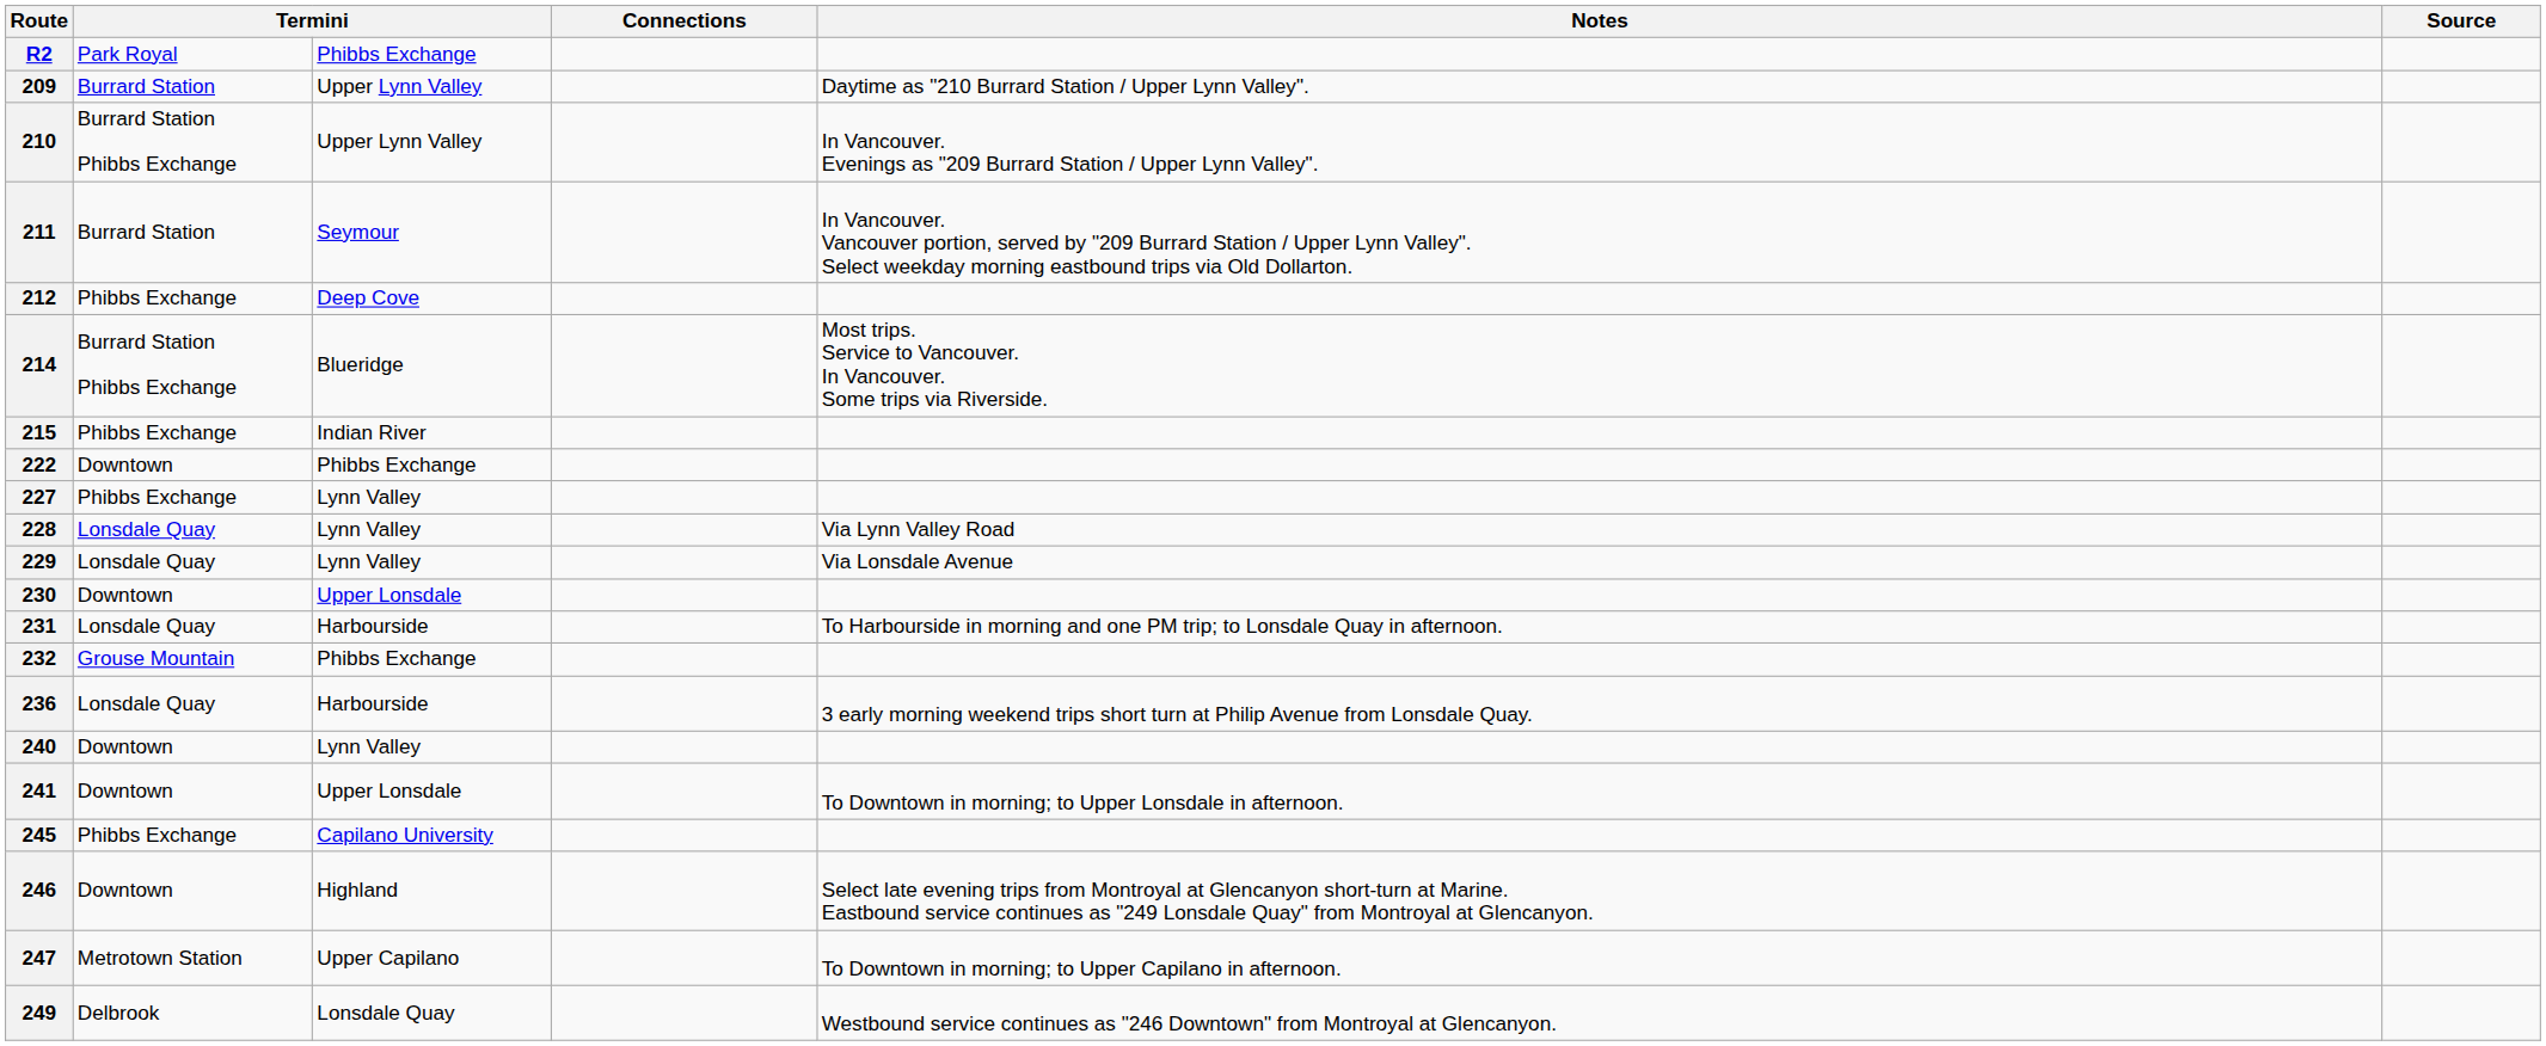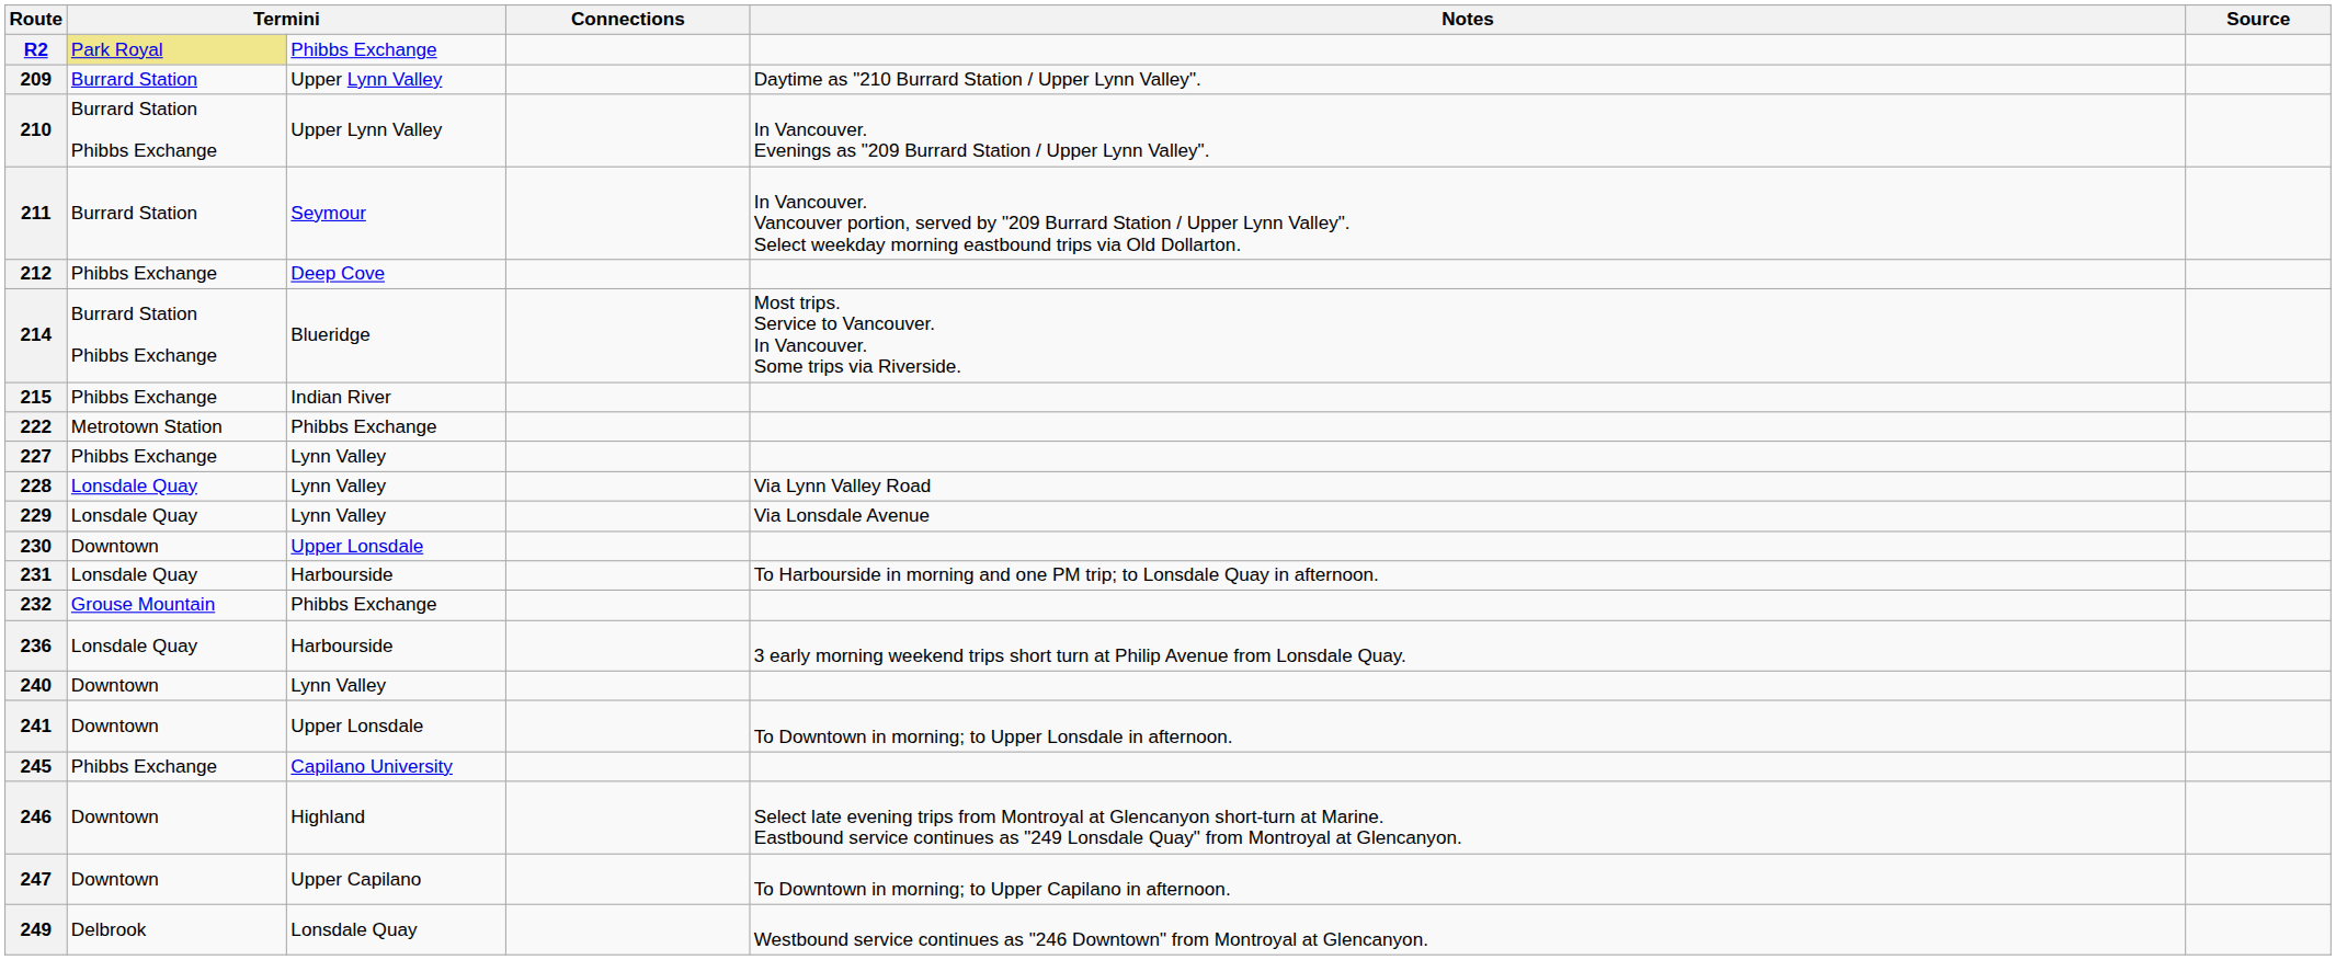 <table class="wikitable" style="width: 100%">
 <tr>
 <th width="40">Route</th>
 <th colspan=2>Termini</th>
 <th width="200">Connections</th>
 <th>Notes</th>
 <th>Source</th>
 </tr>
 <tr>
 <th><a href='#'>R2</a></th>
-<td><a href='#'>Park Royal</a></td>
+<td style="background: khaki;"><a href='#'>Park Royal</a></td>
 <td><a href='#'>Phibbs Exchange</a></td>
 <td></td>
 <td></td>
 <td style="text-align: center;"></td>
 </tr>
 <tr>
 <th>209</th>
 <td width="180"><a href='#'>Burrard Station</a></td>
 <td width="180">Upper <a href='#'>Lynn Valley</a><br></td>
 <td></td>
 <td> Daytime as "210 Burrard Station / Upper Lynn Valley".</td>
 <td style="text-align: center;"></td>
 </tr>
 <tr>
 <th>210</th>
 <td>Burrard Station<br><br>Phibbs Exchange</td>
 <td>Upper Lynn Valley<br></td>
 <td></td>
 <td><br> In Vancouver.<br> Evenings as "209 Burrard Station / Upper Lynn Valley".</td>
 <td style="text-align: center;"></td>
 </tr>
 <tr>
 <th>211</th>
 <td>Burrard Station</td>
 <td><a href='#'>Seymour</a><br></td>
 <td></td>
 <td><br> In Vancouver.<br> Vancouver portion, served by "209 Burrard Station / Upper Lynn Valley".<br>Select weekday morning eastbound trips via Old Dollarton.</td>
 <td style="text-align: center;"></td>
 </tr>
 <tr>
 <th>212</th>
 <td>Phibbs Exchange</td>
 <td><a href='#'>Deep Cove</a><br></td>
 <td></td>
 <td></td>
 <td style="text-align: center;"></td>
 </tr>
 <tr>
 <th>214</th>
 <td>Burrard Station<br><br>Phibbs Exchange</td>
 <td>Blueridge<br></td>
 <td></td>
 <td> Most trips.<br>  Service to Vancouver.<br> In Vancouver.<br>Some trips via Riverside.</td>
 <td style="text-align: center;"></td>
 </tr>
 <tr>
 <th>215</th>
 <td>Phibbs Exchange</td>
 <td>Indian River<br></td>
 <td></td>
 <td></td>
 <td style="text-align: center;"></td>
 </tr>
 <tr>
 <th>222</th>
-<td>Downtown<br></td>
+<td>Metrotown Station</td>
 <td>Phibbs Exchange</td>
 <td></td>
 <td> </td>
 <td style="text-align: center;"></td>
 </tr>
 <tr>
 <th>227</th>
 <td>Phibbs Exchange</td>
 <td>Lynn Valley</td>
 <td></td>
 <td></td>
 <td style="text-align: center;"></td>
 </tr>
 <tr>
 <th>228</th>
 <td><a href='#'>Lonsdale Quay</a></td>
 <td>Lynn Valley<br></td>
 <td></td>
 <td>Via Lynn Valley Road</td>
 <td style="text-align: center;"></td>
 </tr>
 <tr>
 <th>229</th>
 <td>Lonsdale Quay</td>
 <td>Lynn Valley</td>
 <td></td>
 <td>Via Lonsdale Avenue</td>
 <td style="text-align: center;"></td>
 </tr>
 <tr>
 <th>230</th>
 <td>Downtown<br></td>
 <td><a href='#'>Upper Lonsdale</a><br></td>
 <td></td>
 <td></td>
 <td style="text-align: center;"></td>
 </tr>
 <tr>
 <th>231</th>
 <td>Lonsdale Quay</td>
 <td>Harbourside<br></td>
 <td></td>
 <td> To Harbourside in morning and one PM trip; to Lonsdale Quay in afternoon.</td>
 <td style="text-align: center;"></td>
 </tr>
 <tr>
 <th>232</th>
 <td><a href='#'>Grouse Mountain</a></td>
 <td>Phibbs Exchange</td>
 <td></td>
 <td></td>
 <td style="text-align: center;"></td>
 </tr>
 <tr>
 <th>236</th>
 <td>Lonsdale Quay</td>
 <td>Harbourside<br></td>
 <td></td>
 <td><br>3 early morning weekend trips short turn at Philip Avenue from Lonsdale Quay.</td>
 <td style="text-align: center;"></td>
 </tr>
 <tr>
 <th>240</th>
 <td>Downtown<br></td>
 <td>Lynn Valley</td>
 <td></td>
 <td></td>
 <td style="text-align: center;"></td>
 </tr>
 <tr>
 <th>241</th>
 <td>Downtown<br></td>
 <td>Upper Lonsdale<br></td>
 <td></td>
 <td><br> To Downtown in morning; to Upper Lonsdale in afternoon.</td>
 <td style="text-align: center;"></td>
 </tr>
 <tr>
 <th>245</th>
 <td>Phibbs Exchange</td>
 <td><a href='#'>Capilano University</a></td>
 <td></td>
 <td></td>
 <td style="text-align: center;"></td>
 </tr>
 <tr>
 <th>246</th>
 <td>Downtown<br></td>
 <td>Highland<br></td>
 <td></td>
 <td><br>Select late evening trips from Montroyal at Glencanyon short-turn at Marine.<br> Eastbound service continues as "249 Lonsdale Quay" from Montroyal at Glencanyon.</td>
 <td style="text-align: center;"></td>
 </tr>
 <tr>
 <th>247</th>
-<td>Metrotown Station</td>
+<td>Downtown<br></td>
 <td>Upper Capilano<br></td>
 <td></td>
 <td><br> To Downtown in morning; to Upper Capilano in afternoon.</td>
 <td style="text-align: center;"></td>
 </tr>
 <tr>
 <th>249</th>
 <td>Delbrook<br></td>
 <td>Lonsdale Quay</td>
 <td></td>
 <td><br> Westbound service continues as "246 Downtown" from Montroyal at Glencanyon.</td>
 <td style="text-align: center;"></td>
 </tr>
 </table>
